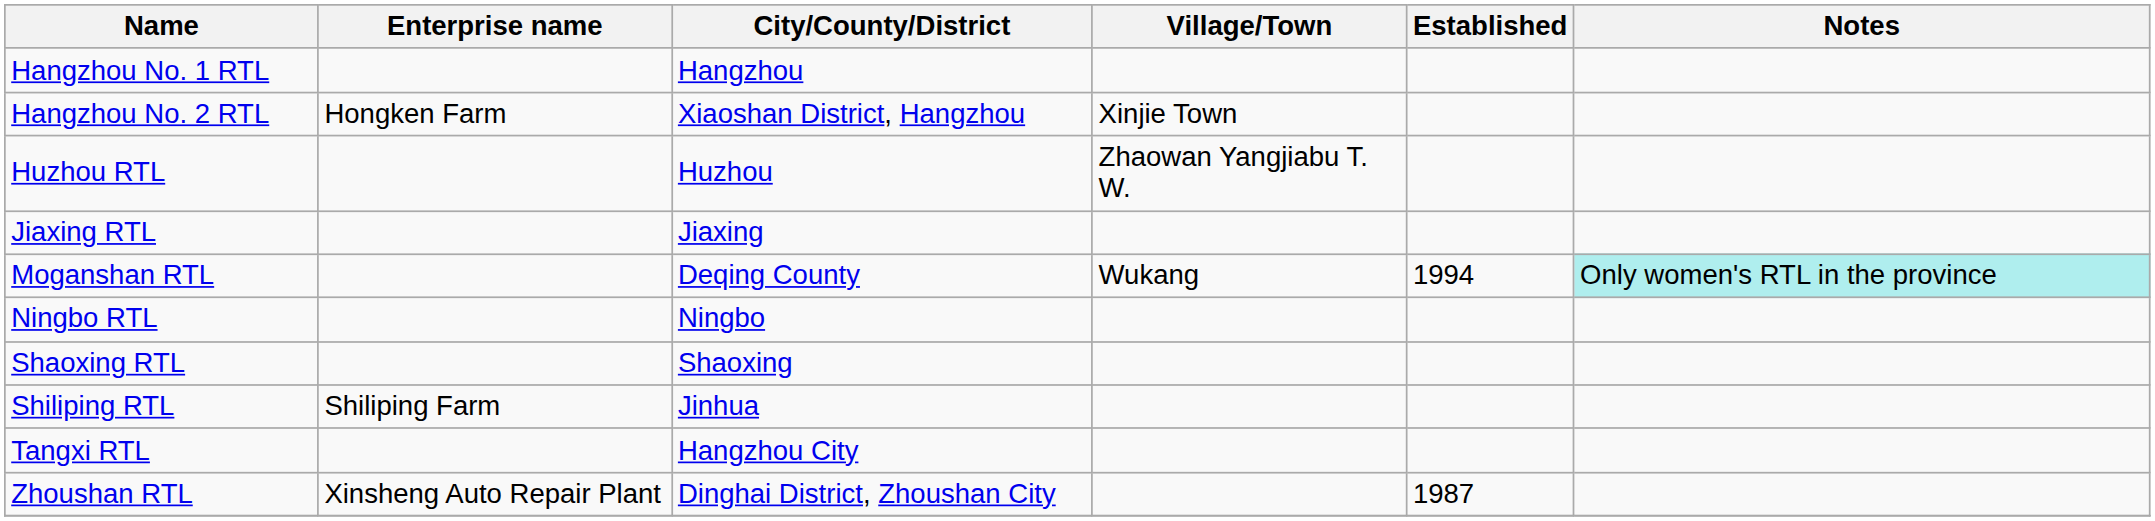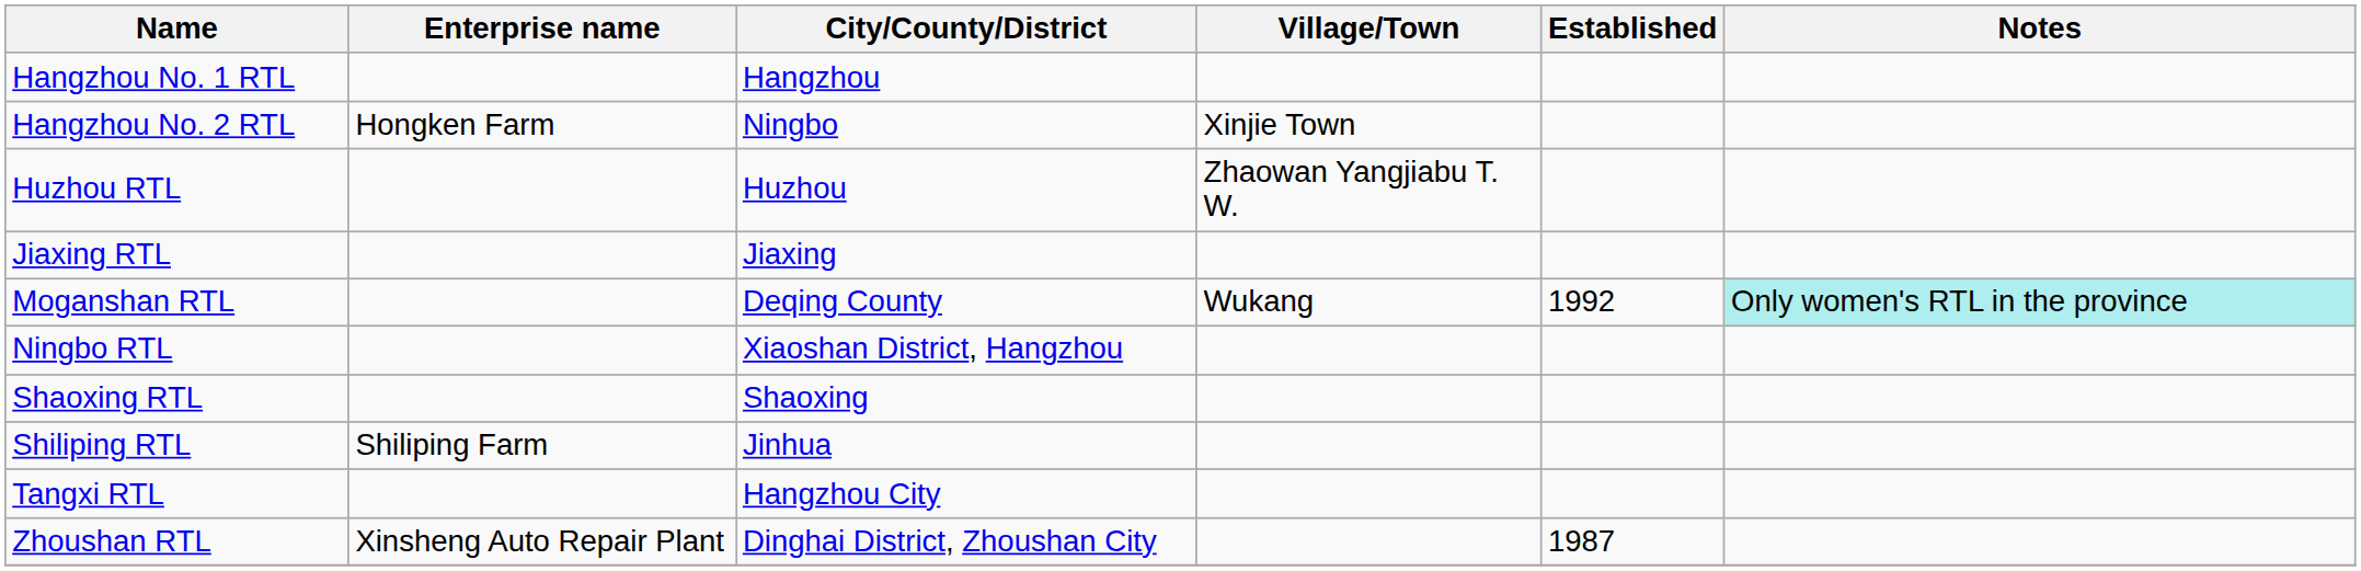 <table class="wikitable">
 <tr>
 <th width=15%>Name</th>
 <th width=17%>Enterprise name</th>
 <th width=20%>City/County/District</th>
 <th width=15%>Village/Town</th>
 <th width=5%>Established</th>
 <th width=28%>Notes</th>
 </tr>
 <tr>
 <td><a href='#'>Hangzhou No. 1 RTL</a></td>
 <td></td>
 <td><a href='#'>Hangzhou</a></td>
 <td></td>
 <td></td>
 <td></td>
 </tr>
 <tr>
 <td><a href='#'>Hangzhou No. 2 RTL</a></td>
 <td>Hongken Farm</td>
-<td><a href='#'>Xiaoshan District</a>, <a href='#'>Hangzhou</a></td>
+<td><a href='#'>Ningbo</a></td>
 <td>Xinjie Town</td>
 <td></td>
 <td></td>
 </tr>
 <tr>
 <td><a href='#'>Huzhou RTL</a></td>
 <td></td>
 <td><a href='#'>Huzhou</a></td>
 <td>Zhaowan Yangjiabu T. W.</td>
 <td></td>
 <td></td>
 </tr>
 <tr>
 <td><a href='#'>Jiaxing RTL</a></td>
 <td></td>
 <td><a href='#'>Jiaxing</a></td>
 <td></td>
 <td></td>
 <td></td>
 </tr>
 <tr>
 <td><a href='#'>Moganshan RTL</a></td>
 <td></td>
 <td><a href='#'>Deqing County</a></td>
 <td>Wukang</td>
-<td>1994</td>
+<td>1992</td>
 <td style="background: paleturquoise;">Only women's RTL in the province</td>
 </tr>
 <tr>
 <td><a href='#'>Ningbo RTL</a></td>
 <td></td>
-<td><a href='#'>Ningbo</a></td>
+<td><a href='#'>Xiaoshan District</a>, <a href='#'>Hangzhou</a></td>
 <td></td>
 <td></td>
 <td></td>
 </tr>
 <tr>
 <td><a href='#'>Shaoxing RTL</a></td>
 <td></td>
 <td><a href='#'>Shaoxing</a></td>
 <td></td>
 <td></td>
 <td></td>
 </tr>
 <tr>
 <td><a href='#'>Shiliping RTL</a></td>
 <td>Shiliping Farm</td>
 <td><a href='#'>Jinhua</a></td>
 <td></td>
 <td></td>
 <td></td>
 </tr>
 <tr>
 <td><a href='#'>Tangxi RTL</a></td>
 <td></td>
 <td><a href='#'>Hangzhou City</a></td>
 <td></td>
 <td></td>
 <td></td>
 </tr>
 <tr>
 <td><a href='#'>Zhoushan RTL</a></td>
 <td>Xinsheng Auto Repair Plant</td>
 <td><a href='#'>Dinghai District</a>, <a href='#'>Zhoushan City</a></td>
 <td></td>
 <td>1987</td>
 <td></td>
 </tr>
 <tr>
 </tr>
 </table>
